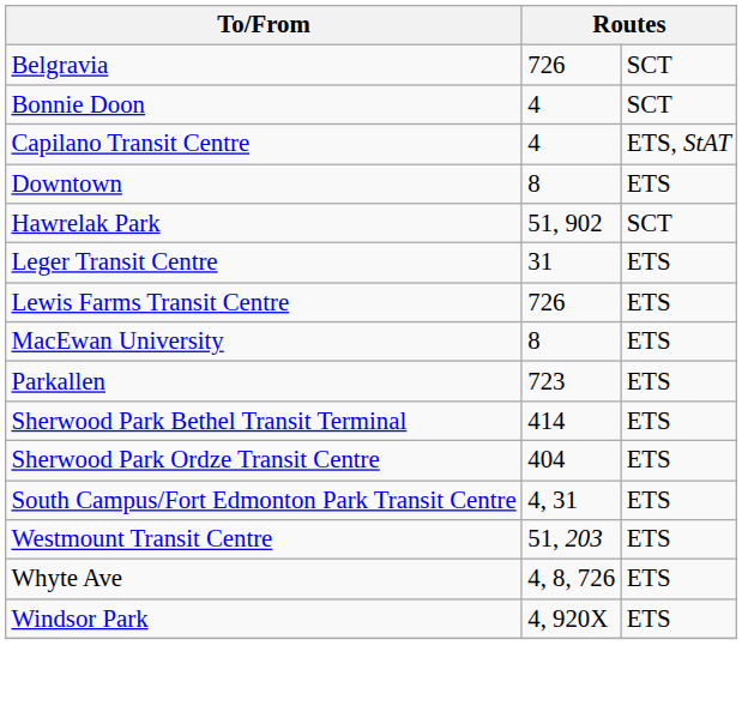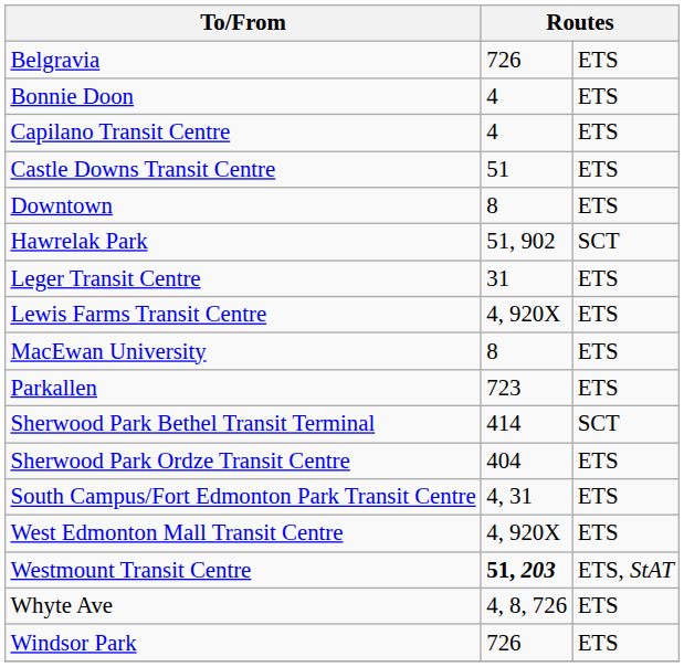 <table class="wikitable mw-collapsible mw-collapsed" style="font-size: 100%" width=align=>
 <tr>
 <th>To/From</th>
 <th colspan="2">Routes</th>
 </tr>
 <tr>
 <td><a href='#'>Belgravia</a></td>
 <td>726</td>
-<td>SCT</td>
+<td>ETS</td>
 </tr>
 <tr>
 <td><a href='#'>Bonnie Doon</a></td>
 <td>4</td>
-<td>SCT</td>
+<td>ETS</td>
 </tr>
 <tr>
 <td><a href='#'>Capilano Transit Centre</a></td>
 <td>4</td>
-<td>ETS, <em>StAT</em></td>
+<td>ETS</td>
+</tr>
+<tr>
+<td><a href='#'>Castle Downs Transit Centre</a></td>
+<td>51</td>
+<td>ETS</td>
 </tr>
 <tr>
 <td><a href='#'>Downtown</a></td>
 <td>8</td>
 <td>ETS</td>
 </tr>
 <tr>
 <td><a href='#'>Hawrelak Park</a></td>
 <td>51, 902</td>
 <td>SCT</td>
 </tr>
 <tr>
 <td><a href='#'>Leger Transit Centre</a></td>
 <td>31</td>
 <td>ETS</td>
 </tr>
 <tr>
 <td><a href='#'>Lewis Farms Transit Centre</a></td>
-<td>726</td>
+<td>4, 920X</td>
 <td>ETS</td>
 </tr>
 <tr>
 <td><a href='#'>MacEwan University</a></td>
 <td>8</td>
 <td>ETS</td>
 </tr>
 <tr>
 <td><a href='#'>Parkallen</a></td>
 <td>723</td>
 <td>ETS</td>
 </tr>
 <tr>
 <td><a href='#'>Sherwood Park Bethel Transit Terminal</a></td>
 <td>414</td>
-<td>ETS</td>
+<td>SCT</td>
 </tr>
 <tr>
 <td><a href='#'>Sherwood Park Ordze Transit Centre</a></td>
 <td>404</td>
 <td>ETS</td>
 </tr>
 <tr>
 <td><a href='#'>South Campus/Fort Edmonton Park Transit Centre</a></td>
 <td>4, 31</td>
 <td>ETS</td>
 </tr>
 <tr>
+<td><a href='#'>West Edmonton Mall Transit Centre</a></td>
+<td>4, 920X</td>
+<td>ETS</td>
+</tr>
+<tr>
 <td><a href='#'>Westmount Transit Centre</a></td>
-<td>51, <em>203</em></td>
-<td>ETS</td>
+<td><strong>51, <em>203</em></strong></td>
+<td>ETS, <em>StAT</em></td>
 </tr>
 <tr>
 <td>Whyte Ave</td>
 <td>4, 8, 726</td>
 <td>ETS</td>
 </tr>
 <tr>
 <td><a href='#'>Windsor Park</a></td>
-<td>4, 920X</td>
+<td>726</td>
 <td>ETS</td>
 </tr>
 <tr>
 </tr>
 </table>
